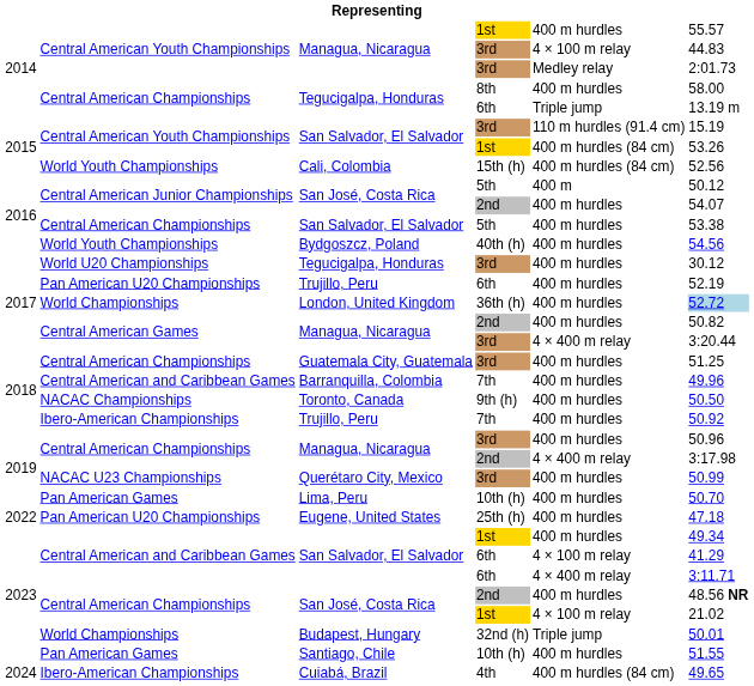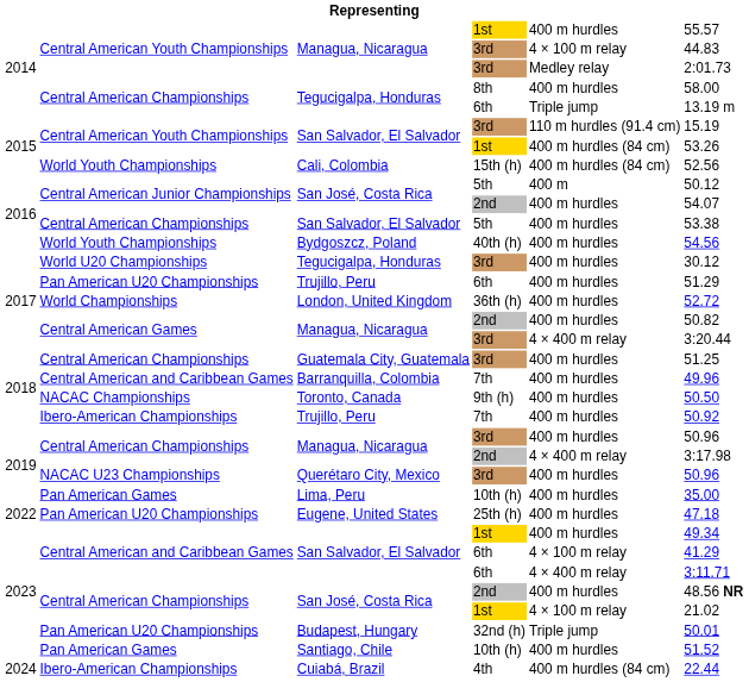 <table>
 <tr>
 <th colspan="6">Representing </th>
 </tr>
 <tr>
 <td rowspan=5>2014</td>
 <td rowspan=3><a href='#'>Central American Youth Championships</a></td>
 <td rowspan=3><a href='#'>Managua, Nicaragua</a></td>
 <td bgcolor=gold>1st</td>
 <td>400 m hurdles</td>
 <td>55.57</td>
 </tr>
 <tr>
 <td bgcolor=cc9966>3rd</td>
 <td>4 × 100 m relay</td>
 <td>44.83</td>
 </tr>
 <tr>
 <td bgcolor=cc9966>3rd</td>
 <td>Medley relay</td>
 <td>2:01.73</td>
 </tr>
 <tr>
 <td rowspan=2><a href='#'>Central American Championships</a></td>
 <td rowspan=2><a href='#'>Tegucigalpa, Honduras</a></td>
 <td>8th</td>
 <td>400 m hurdles</td>
 <td>58.00</td>
 </tr>
 <tr>
 <td>6th</td>
 <td>Triple jump</td>
 <td>13.19 m</td>
 </tr>
 <tr>
 <td rowspan=3>2015</td>
 <td rowspan=2><a href='#'>Central American Youth Championships</a></td>
 <td rowspan=2><a href='#'>San Salvador, El Salvador</a></td>
 <td bgcolor=cc9966>3rd</td>
 <td>110 m hurdles (91.4 cm)</td>
 <td>15.19</td>
 </tr>
 <tr>
 <td bgcolor=gold>1st</td>
 <td>400 m hurdles (84 cm)</td>
 <td>53.26</td>
 </tr>
 <tr>
 <td><a href='#'>World Youth Championships</a></td>
 <td><a href='#'>Cali, Colombia</a></td>
 <td>15th (h)</td>
 <td>400 m hurdles (84 cm)</td>
 <td>52.56</td>
 </tr>
 <tr>
 <td rowspan=4>2016</td>
 <td rowspan=2><a href='#'>Central American Junior Championships</a></td>
 <td rowspan=2><a href='#'>San José, Costa Rica</a></td>
 <td>5th</td>
 <td>400 m</td>
 <td>50.12</td>
 </tr>
 <tr>
 <td bgcolor=silver>2nd</td>
 <td>400 m hurdles</td>
 <td>54.07</td>
 </tr>
 <tr>
 <td><a href='#'>Central American Championships</a></td>
 <td><a href='#'>San Salvador, El Salvador</a></td>
 <td>5th</td>
 <td>400 m hurdles</td>
 <td>53.38</td>
 </tr>
 <tr>
 <td><a href='#'>World Youth Championships</a></td>
 <td><a href='#'>Bydgoszcz, Poland</a></td>
 <td>40th (h)</td>
 <td>400 m hurdles</td>
 <td><a href='#'>54.56</a></td>
 </tr>
 <tr>
 <td rowspan=5>2017</td>
 <td><a href='#'>World U20 Championships</a></td>
 <td><a href='#'>Tegucigalpa, Honduras</a></td>
 <td bgcolor=cc9966>3rd</td>
 <td>400 m hurdles</td>
 <td>30.12</td>
 </tr>
 <tr>
 <td><a href='#'>Pan American U20 Championships</a></td>
 <td><a href='#'>Trujillo, Peru</a></td>
 <td>6th</td>
 <td>400 m hurdles</td>
-<td>52.19</td>
+<td>51.29</td>
 </tr>
 <tr>
 <td><a href='#'>World Championships</a></td>
 <td><a href='#'>London, United Kingdom</a></td>
 <td>36th (h)</td>
 <td>400 m hurdles</td>
-<td style="background: lightblue;"><a href='#'>52.72</a></td>
+<td><a href='#'>52.72</a></td>
 </tr>
 <tr>
 <td rowspan=2><a href='#'>Central American Games</a></td>
 <td rowspan=2><a href='#'>Managua, Nicaragua</a></td>
 <td bgcolor=silver>2nd</td>
 <td>400 m hurdles</td>
 <td>50.82</td>
 </tr>
 <tr>
 <td bgcolor=cc9966>3rd</td>
 <td>4 × 400 m relay</td>
 <td>3:20.44</td>
 </tr>
 <tr>
 <td rowspan=4>2018</td>
 <td><a href='#'>Central American Championships</a></td>
 <td><a href='#'>Guatemala City, Guatemala</a></td>
 <td bgcolor=cc9966>3rd</td>
 <td>400 m hurdles</td>
 <td>51.25</td>
 </tr>
 <tr>
 <td><a href='#'>Central American and Caribbean Games</a></td>
 <td><a href='#'>Barranquilla, Colombia</a></td>
 <td>7th</td>
 <td>400 m hurdles</td>
 <td><a href='#'>49.96</a></td>
 </tr>
 <tr>
 <td><a href='#'>NACAC Championships</a></td>
 <td><a href='#'>Toronto, Canada</a></td>
 <td>9th (h)</td>
 <td>400 m hurdles</td>
 <td><a href='#'>50.50</a></td>
 </tr>
 <tr>
 <td><a href='#'>Ibero-American Championships</a></td>
 <td><a href='#'>Trujillo, Peru</a></td>
 <td>7th</td>
 <td>400 m hurdles</td>
 <td><a href='#'>50.92</a></td>
 </tr>
 <tr>
 <td rowspan=4>2019</td>
 <td rowspan=2><a href='#'>Central American Championships</a></td>
 <td rowspan=2><a href='#'>Managua, Nicaragua</a></td>
 <td bgcolor=cc9966>3rd</td>
 <td>400 m hurdles</td>
 <td>50.96</td>
 </tr>
 <tr>
 <td bgcolor=silver>2nd</td>
 <td>4 × 400 m relay</td>
 <td>3:17.98</td>
 </tr>
 <tr>
 <td><a href='#'>NACAC U23 Championships</a></td>
 <td><a href='#'>Querétaro City, Mexico</a></td>
 <td bgcolor=cc9966>3rd</td>
 <td>400 m hurdles</td>
-<td><a href='#'>50.99</a></td>
+<td><a href='#'>50.96</a></td>
 </tr>
 <tr>
 <td><a href='#'>Pan American Games</a></td>
 <td><a href='#'>Lima, Peru</a></td>
 <td>10th (h)</td>
 <td>400 m hurdles</td>
-<td><a href='#'>50.70</a></td>
+<td><a href='#'>35.00</a></td>
 </tr>
 <tr>
 <td>2022</td>
 <td><a href='#'>Pan American U20 Championships</a></td>
 <td><a href='#'>Eugene, United States</a></td>
 <td>25th (h)</td>
 <td>400 m hurdles</td>
 <td><a href='#'>47.18</a></td>
 </tr>
 <tr>
 <td rowspan=7>2023</td>
 <td rowspan=3><a href='#'>Central American and Caribbean Games</a></td>
 <td rowspan=3><a href='#'>San Salvador, El Salvador</a></td>
 <td bgcolor=gold>1st</td>
 <td>400 m hurdles</td>
 <td><a href='#'>49.34</a></td>
 </tr>
 <tr>
 <td>6th</td>
 <td>4 × 100 m relay</td>
 <td><a href='#'>41.29</a></td>
 </tr>
 <tr>
 <td>6th</td>
 <td>4 × 400 m relay</td>
 <td><a href='#'>3:11.71</a></td>
 </tr>
 <tr>
 <td rowspan=2><a href='#'>Central American Championships</a></td>
 <td rowspan=2><a href='#'>San José, Costa Rica</a></td>
 <td bgcolor=silver>2nd</td>
 <td>400 m hurdles</td>
 <td>48.56 <strong>NR</strong></td>
 </tr>
 <tr>
 <td bgcolor=gold>1st</td>
 <td>4 × 100 m relay</td>
 <td>21.02</td>
 </tr>
 <tr>
-<td><a href='#'>World Championships</a></td>
+<td><a href='#'>Pan American U20 Championships</a></td>
 <td><a href='#'>Budapest, Hungary</a></td>
 <td>32nd (h)</td>
 <td>Triple jump</td>
 <td><a href='#'>50.01</a></td>
 </tr>
 <tr>
 <td><a href='#'>Pan American Games</a></td>
 <td><a href='#'>Santiago, Chile</a></td>
 <td>10th (h)</td>
 <td>400 m hurdles</td>
-<td><a href='#'>51.55</a></td>
+<td><a href='#'>51.52</a></td>
 </tr>
 <tr>
 <td>2024</td>
 <td><a href='#'>Ibero-American Championships</a></td>
 <td><a href='#'>Cuiabá, Brazil</a></td>
 <td>4th</td>
 <td>400 m hurdles (84 cm)</td>
-<td><a href='#'>49.65</a></td>
+<td><a href='#'>22.44</a></td>
 </tr>
 </table>
